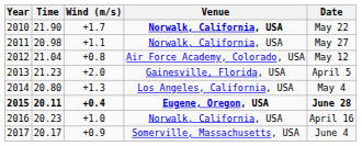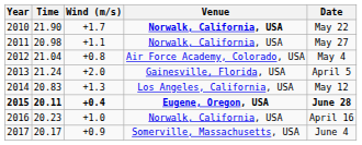 <table class=wikitable style=text-align:center>
 <tr>
 <th>Year</th>
 <th>Time</th>
 <th>Wind (m/s)</th>
 <th>Venue</th>
 <th>Date</th>
 </tr>
 <tr>
 <td>2010</td>
 <td>21.90</td>
 <td>+1.7</td>
 <td><strong><a href='#'>Norwalk, California</a>, USA</strong></td>
 <td>May 22</td>
 </tr>
 <tr>
 <td>2011</td>
 <td>20.98</td>
 <td>+1.1</td>
 <td><a href='#'>Norwalk, California</a>, USA</td>
 <td>May 27</td>
 </tr>
 <tr>
 <td>2012</td>
 <td>21.04</td>
 <td>+0.8</td>
 <td><a href='#'>Air Force Academy, Colorado</a>, USA</td>
-<td>May 12</td>
+<td>May 4</td>
 </tr>
 <tr>
 <td>2013</td>
-<td>21.23</td>
+<td>21.24</td>
 <td>+2.0</td>
 <td><a href='#'>Gainesville, Florida</a>, USA</td>
 <td>April 5</td>
 </tr>
 <tr>
 <td>2014</td>
-<td>20.80</td>
+<td>20.83</td>
 <td>+1.3</td>
 <td><a href='#'>Los Angeles, California</a>, USA</td>
-<td>May 4</td>
+<td>May 12</td>
 </tr>
 <tr>
 <td><strong>2015</strong></td>
 <td><strong>20.11</strong></td>
 <td><strong>+0.4</strong></td>
 <td><strong><a href='#'>Eugene, Oregon</a>, USA</strong></td>
 <td><strong>June 28</strong></td>
 </tr>
 <tr>
 <td>2016</td>
 <td>20.23</td>
 <td>+1.0</td>
 <td><a href='#'>Norwalk, California</a>, USA</td>
 <td>April 16</td>
 </tr>
 <tr>
 <td>2017</td>
 <td>20.17</td>
 <td>+0.9</td>
 <td><a href='#'>Somerville, Massachusetts</a>, USA</td>
 <td>June 4</td>
 </tr>
 </table>
